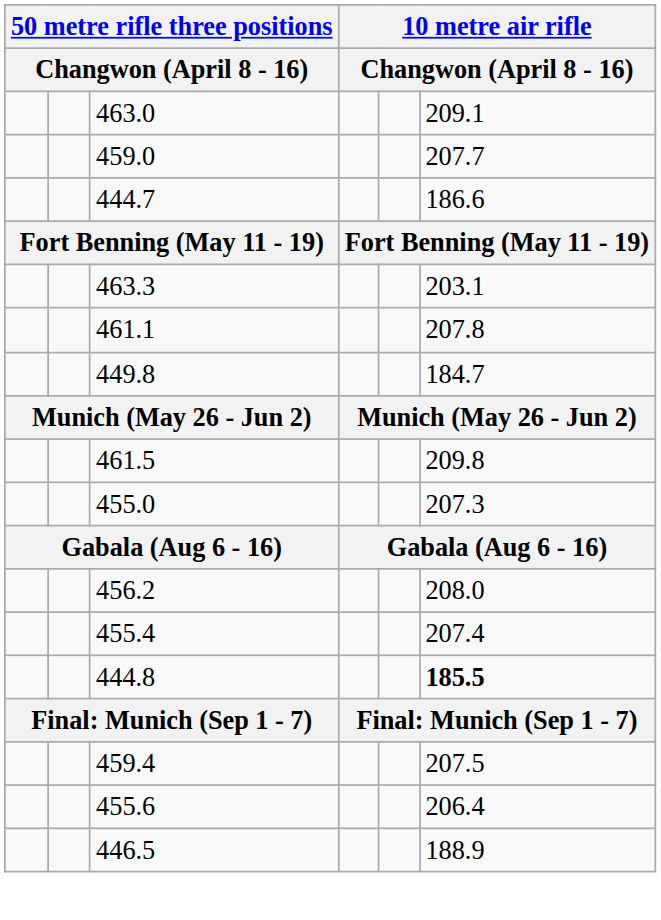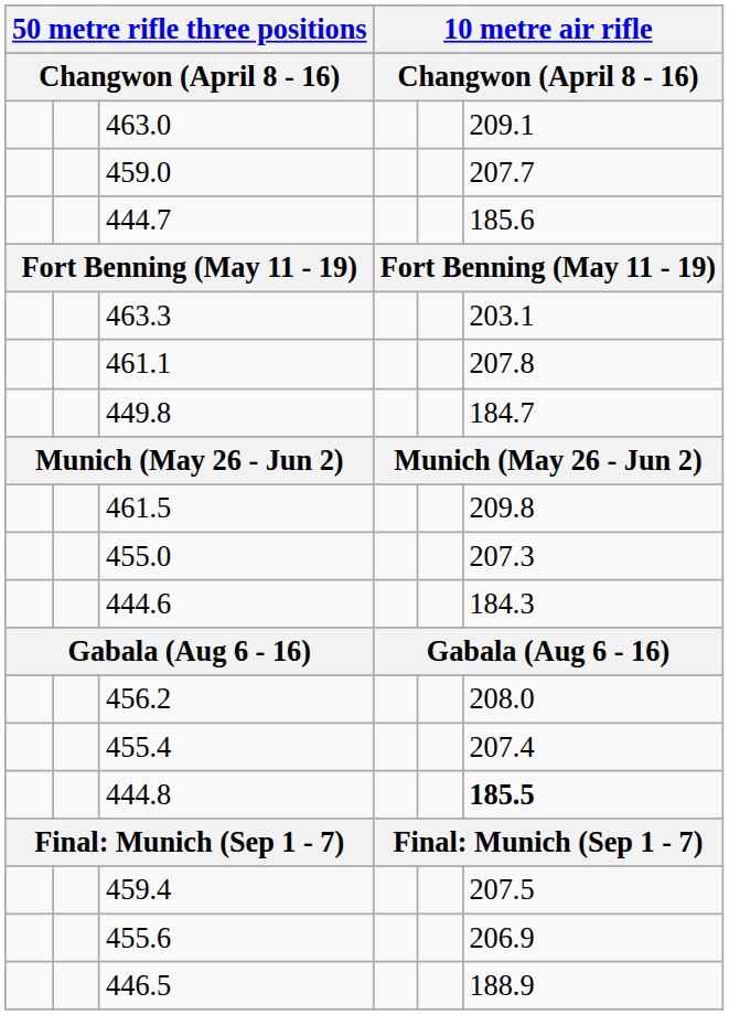 <table class="wikitable" style="font-size: 95%">
 <tr>
 <th colspan=3><a href='#'>50 metre rifle three positions</a></th>
 <th colspan=3><a href='#'>10 metre air rifle</a></th>
 </tr>
 <tr>
 <th colspan=3>Changwon (April 8 - 16)</th>
 <th colspan=3>Changwon (April 8 - 16)</th>
 </tr>
 <tr>
 <td></td>
 <td></td>
 <td>463.0</td>
 <td></td>
 <td></td>
 <td>209.1</td>
 </tr>
 <tr>
 <td></td>
 <td></td>
 <td>459.0</td>
 <td></td>
 <td></td>
 <td>207.7</td>
 </tr>
 <tr>
 <td></td>
 <td></td>
 <td>444.7</td>
 <td></td>
 <td></td>
-<td>186.6</td>
+<td>185.6</td>
 </tr>
 <tr>
 <th colspan=3>Fort Benning (May 11 - 19)</th>
 <th colspan=3>Fort Benning (May 11 - 19)</th>
 </tr>
 <tr>
 <td></td>
 <td></td>
 <td>463.3</td>
 <td></td>
 <td></td>
 <td>203.1</td>
 </tr>
 <tr>
 <td></td>
 <td></td>
 <td>461.1</td>
 <td></td>
 <td></td>
 <td>207.8</td>
 </tr>
 <tr>
 <td></td>
 <td></td>
 <td>449.8</td>
 <td></td>
 <td></td>
 <td>184.7</td>
 </tr>
 <tr>
 <th colspan=3>Munich (May 26 - Jun 2)</th>
 <th colspan=3>Munich (May 26 - Jun 2)</th>
 </tr>
 <tr>
 <td></td>
 <td></td>
 <td>461.5</td>
 <td></td>
 <td></td>
 <td>209.8</td>
 </tr>
 <tr>
 <td></td>
 <td></td>
 <td>455.0</td>
 <td></td>
 <td></td>
 <td>207.3</td>
 </tr>
 <tr>
+<td></td>
+<td></td>
+<td>444.6</td>
+<td></td>
+<td></td>
+<td>184.3</td>
+</tr>
+<tr>
 <th colspan=3>Gabala (Aug 6 - 16)</th>
 <th colspan=3>Gabala (Aug 6 - 16)</th>
 </tr>
 <tr>
 <td></td>
 <td></td>
 <td>456.2</td>
 <td></td>
 <td></td>
 <td>208.0</td>
 </tr>
 <tr>
 <td></td>
 <td></td>
 <td>455.4</td>
 <td></td>
 <td></td>
 <td>207.4</td>
 </tr>
 <tr>
 <td></td>
 <td></td>
 <td>444.8</td>
 <td></td>
 <td></td>
 <td><strong>185.5</strong></td>
 </tr>
 <tr>
 <th colspan=3>Final: Munich (Sep 1 - 7)</th>
 <th colspan=3>Final: Munich (Sep 1 - 7)</th>
 </tr>
 <tr>
 <td></td>
 <td></td>
 <td>459.4</td>
 <td></td>
 <td></td>
 <td>207.5</td>
 </tr>
 <tr>
 <td></td>
 <td></td>
 <td>455.6</td>
 <td></td>
 <td></td>
-<td>206.4</td>
+<td>206.9</td>
 </tr>
 <tr>
 <td></td>
 <td></td>
 <td>446.5</td>
 <td></td>
 <td></td>
 <td>188.9</td>
 </tr>
 </table>
